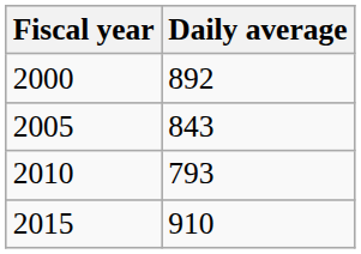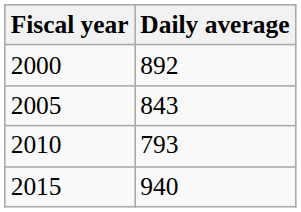 <table class="wikitable">
 <tr>
 <th>Fiscal year</th>
 <th>Daily average</th>
 </tr>
 <tr>
 <td>2000</td>
 <td>892</td>
 </tr>
 <tr>
 <td>2005</td>
 <td>843</td>
 </tr>
 <tr>
 <td>2010</td>
 <td>793</td>
 </tr>
 <tr>
 <td>2015</td>
-<td>910</td>
+<td>940</td>
 </tr>
 </table>
